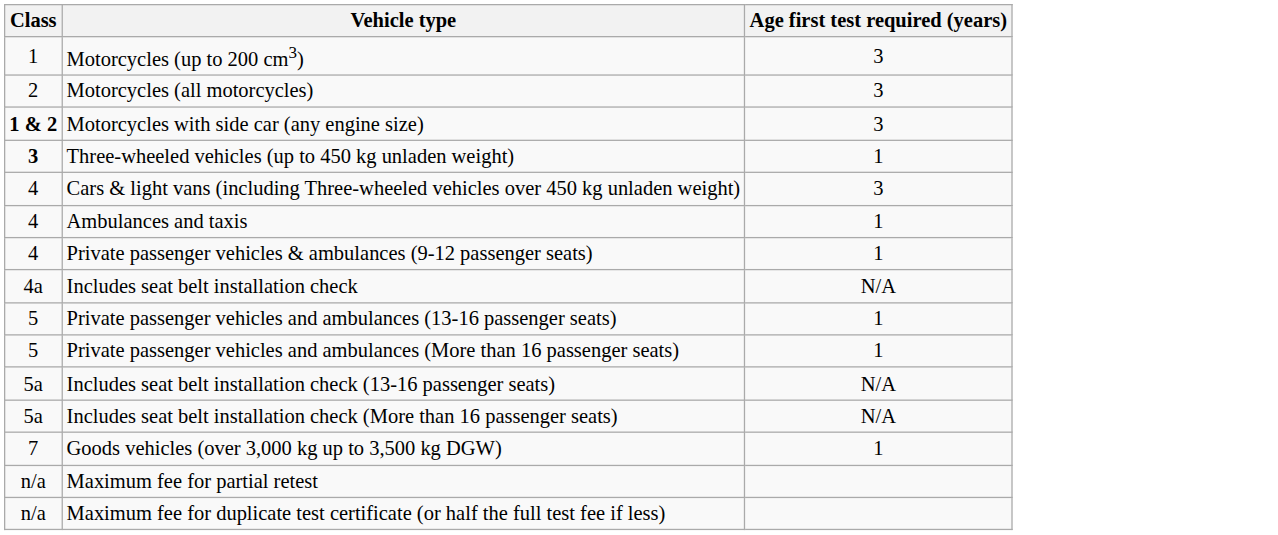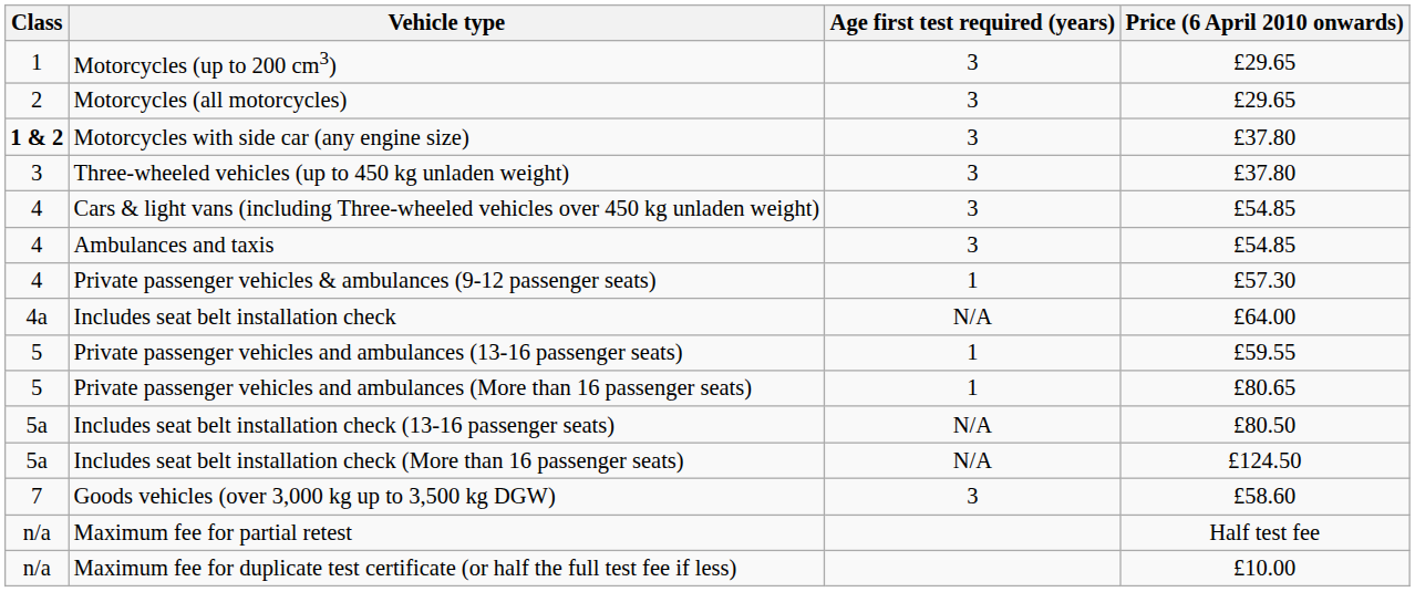 <table class="wikitable" style="text-align:center;">
 <tr>
 <th>Class</th>
 <th>Vehicle type</th>
 <th>Age first test required (years)</th>
+<th>Price (6 April 2010 onwards)</th>
 </tr>
 <tr>
 <td>1</td>
 <td style="text-align:left;">Motorcycles (up to 200 cm<sup>3</sup>)</td>
 <td>3</td>
+<td>£29.65</td>
 </tr>
 <tr>
 <td>2</td>
 <td style="text-align:left;">Motorcycles (all motorcycles)</td>
 <td>3</td>
+<td>£29.65</td>
 </tr>
 <tr>
 <td><strong>1 & 2</strong></td>
 <td style="text-align:left;">Motorcycles with side car (any engine size)</td>
 <td>3</td>
+<td>£37.80</td>
 </tr>
 <tr>
-<td><strong>3</strong></td>
+<td>3</td>
 <td style="text-align:left;">Three-wheeled vehicles (up to 450 kg unladen weight)</td>
-<td>1</td>
+<td>3</td>
+<td>£37.80</td>
 </tr>
 <tr>
 <td>4</td>
 <td style="text-align:left;">Cars & light vans (including Three-wheeled vehicles over 450 kg unladen weight)</td>
 <td>3</td>
+<td>£54.85</td>
 </tr>
 <tr>
 <td>4</td>
 <td style="text-align:left;">Ambulances and taxis</td>
-<td>1</td>
+<td>3</td>
+<td>£54.85</td>
 </tr>
 <tr>
 <td>4</td>
 <td style="text-align:left;">Private passenger vehicles & ambulances (9-12 passenger seats)</td>
 <td>1</td>
+<td>£57.30</td>
 </tr>
 <tr>
 <td>4a</td>
 <td style="text-align:left;">Includes seat belt installation check</td>
 <td>N/A</td>
+<td>£64.00</td>
 </tr>
 <tr>
 <td>5</td>
 <td style="text-align:left;">Private passenger vehicles and ambulances (13-16 passenger seats)</td>
 <td>1</td>
+<td>£59.55</td>
 </tr>
 <tr>
 <td>5</td>
 <td style="text-align:left;">Private passenger vehicles and ambulances (More than 16 passenger seats)</td>
 <td>1</td>
+<td>£80.65</td>
 </tr>
 <tr>
 <td>5a</td>
 <td style="text-align:left;">Includes seat belt installation check (13-16 passenger seats)</td>
 <td>N/A</td>
+<td>£80.50</td>
 </tr>
 <tr>
 <td>5a</td>
 <td style="text-align:left;">Includes seat belt installation check (More than 16 passenger seats)</td>
 <td>N/A</td>
+<td>£124.50</td>
 </tr>
 <tr>
 <td>7</td>
 <td style="text-align:left;">Goods vehicles (over 3,000 kg up to 3,500 kg DGW)</td>
-<td>1</td>
+<td>3</td>
+<td>£58.60</td>
 </tr>
 <tr>
 <td>n/a</td>
 <td style="text-align:left;">Maximum fee for partial retest</td>
 <td></td>
+<td>Half test fee</td>
 </tr>
 <tr>
 <td>n/a</td>
 <td style="text-align:left;">Maximum fee for duplicate test certificate (or half the full test fee if less)</td>
 <td></td>
+<td>£10.00</td>
 </tr>
 </table>
